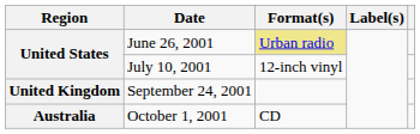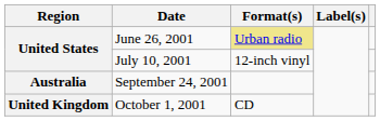 <table class="wikitable plainrowheaders">
 <tr>
 <th scope="col">Region</th>
 <th scope="col">Date</th>
 <th scope="col">Format(s)</th>
 <th scope="col">Label(s)</th>
 <th scope="col"></th>
 </tr>
 <tr>
 <th scope="row" rowspan="2">United States</th>
 <td>June 26, 2001</td>
 <td style="background: khaki;"><a href='#'>Urban radio</a></td>
 <td rowspan="4"></td>
 <td></td>
 </tr>
 <tr>
 <td>July 10, 2001</td>
 <td>12-inch vinyl</td>
 <td></td>
 </tr>
 <tr>
-<th scope="row">United Kingdom</th>
+<th scope="row">Australia</th>
 <td>September 24, 2001</td>
 <td></td>
 <td></td>
 </tr>
 <tr>
-<th scope="row">Australia</th>
+<th scope="row">United Kingdom</th>
 <td>October 1, 2001</td>
 <td>CD</td>
 <td></td>
 </tr>
 </table>
